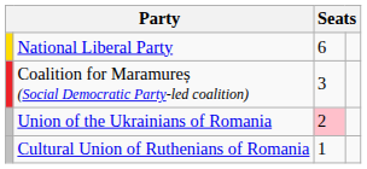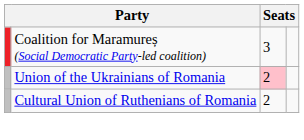 <table class="wikitable">
 <tr>
 <th colspan="2">Party</th>
 <th colspan="2">Seats</th>
-</tr>
-<tr>
-<td bgcolor="#FFDD00"></td>
-<td><a href='#'>National Liberal Party</a></td>
-<td>6</td>
-<td></td>
 </tr>
 <tr>
 <td bgcolor="#ED2128"></td>
 <td>Coalition for Maramureș<br><small><em>(<a href='#'>Social Democratic Party</a>-led coalition)</em></small></td>
 <td>3</td>
 <td></td>
 </tr>
 <tr>
 <td bgcolor="#C0C0C0"></td>
 <td><a href='#'>Union of the Ukrainians of Romania</a></td>
 <td style="background: pink;">2</td>
 <td></td>
 </tr>
 <tr>
 <td bgcolor="#C0C0C0"></td>
 <td><a href='#'>Cultural Union of Ruthenians of Romania</a></td>
-<td>1</td>
+<td>2</td>
 <td></td>
 </tr>
 </table>
